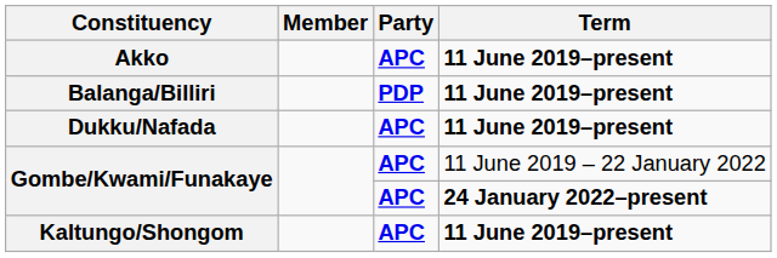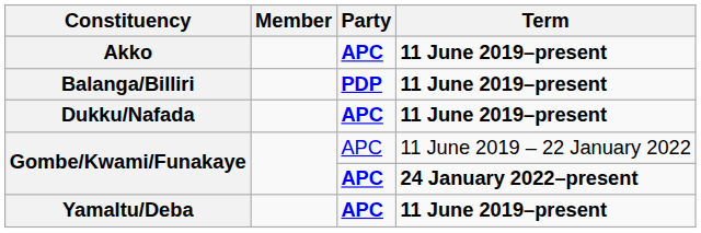 <table class="wikitable">
 <tr valign=bottom>
 <th>Constituency</th>
 <th>Member</th>
 <th>Party</th>
 <th>Term</th>
 </tr>
 <tr>
 <th>Akko</th>
 <td><strong></strong></td>
 <td><strong><a href='#'>APC</a></strong></td>
 <td><strong>11 June 2019–present</strong></td>
 </tr>
 <tr>
 <th>Balanga/Billiri</th>
 <td><strong></strong></td>
 <td><strong><a href='#'>PDP</a></strong></td>
 <td><strong>11 June 2019–present</strong></td>
 </tr>
 <tr>
 <th>Dukku/Nafada</th>
 <td><strong></strong></td>
 <td><strong><a href='#'>APC</a></strong></td>
 <td><strong>11 June 2019–present</strong></td>
 </tr>
 <tr>
 <th rowspan=2>Gombe/Kwami/Funakaye</th>
 <td rowspan=2><strong></strong></td>
-<td><strong><a href='#'>APC</a></strong></td>
+<td><a href='#'>APC</a></td>
 <td>11 June 2019 – 22 January 2022</td>
 </tr>
 <tr>
 <td><strong><a href='#'>APC</a></strong></td>
 <td><strong>24 January 2022–present</strong></td>
 </tr>
 <tr>
-<th>Kaltungo/Shongom</th>
+<th>Yamaltu/Deba</th>
 <td><strong></strong></td>
 <td><strong><a href='#'>APC</a></strong></td>
 <td><strong>11 June 2019–present</strong></td>
 </tr>
 </table>
